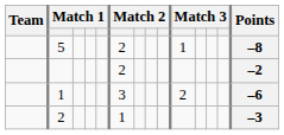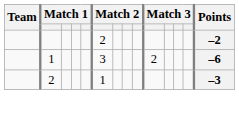 <table class="wikitable sortable" style="text-align:center;">
 <tr>
 <th rowspan=2>Team</th>
 <th colspan=4 style="border-left:3px solid gray">Match 1</th>
 <th colspan=4 style="border-left:3px solid gray">Match 2</th>
 <th colspan=4 style="border-left:3px solid gray">Match 3</th>
 <th rowspan=2 style="border-left:3px solid gray">Points</th>
 </tr>
 <tr>
 <th style="border-left:3px solid gray"></th>
 <th></th>
 <th></th>
 <th></th>
 <th style="border-left:3px solid gray"></th>
 <th></th>
 <th></th>
 <th></th>
 <th style="border-left:3px solid gray"></th>
 <th></th>
 <th></th>
 <th></th>
-</tr>
-<tr>
-<td align=left></td>
-<td style="border-left:3px solid gray">5</td>
-<td></td>
-<td></td>
-<td></td>
-<td style="border-left:3px solid gray">2</td>
-<td></td>
-<td></td>
-<td></td>
-<td style="border-left:3px solid gray">1</td>
-<td></td>
-<td></td>
-<td></td>
-<th style="border-left:3px solid gray">–8</th>
 </tr>
 <tr>
 <td align=left></td>
 <td style="border-left:3px solid gray"></td>
 <td></td>
 <td></td>
 <td></td>
 <td style="border-left:3px solid gray">2</td>
 <td></td>
 <td></td>
 <td></td>
 <td style="border-left:3px solid gray"></td>
 <td></td>
 <td></td>
 <td></td>
 <th style="border-left:3px solid gray">–2</th>
 </tr>
 <tr>
 <td align=left></td>
 <td style="border-left:3px solid gray">1</td>
 <td></td>
 <td></td>
 <td></td>
 <td style="border-left:3px solid gray">3</td>
 <td></td>
 <td></td>
 <td></td>
 <td style="border-left:3px solid gray">2</td>
 <td></td>
 <td></td>
 <td></td>
 <th style="border-left:3px solid gray">–6</th>
 </tr>
 <tr>
 <td align=left></td>
 <td style="border-left:3px solid gray">2</td>
 <td></td>
 <td></td>
 <td></td>
 <td style="border-left:3px solid gray">1</td>
 <td></td>
 <td></td>
 <td></td>
 <td style="border-left:3px solid gray"></td>
 <td></td>
 <td></td>
 <td></td>
 <th style="border-left:3px solid gray">–3</th>
 </tr>
 </table>
